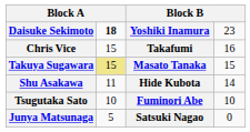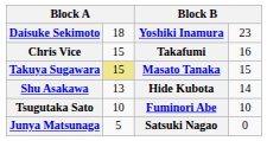 <table class="wikitable" style="margin: 1em auto 1em auto;text-align:center">
 <tr>
 <th colspan="2" style="width:50%">Block A</th>
 <th colspan="2" style="width:50%">Block B</th>
 </tr>
 <tr>
 <th><a href='#'>Daisuke Sekimoto</a></th>
-<td style="width:35px"><strong>18</strong></td>
+<td style="width:35px">18</td>
 <th><a href='#'>Yoshiki Inamura</a></th>
 <td style="width:35px">23</td>
 </tr>
 <tr>
 <th>Chris Vice</th>
 <td>15</td>
 <th>Takafumi</th>
 <td>16</td>
 </tr>
 <tr>
 <th><a href='#'>Takuya Sugawara</a></th>
 <td style="background: khaki;">15</td>
 <th><a href='#'>Masato Tanaka</a></th>
 <td>15</td>
 </tr>
 <tr>
 <th><a href='#'>Shu Asakawa</a></th>
-<td>11</td>
+<td>13</td>
 <th>Hide Kubota</th>
 <td>14</td>
 </tr>
 <tr>
 <th>Tsugutaka Sato</th>
 <td>10</td>
 <th><a href='#'>Fuminori Abe</a></th>
 <td>10</td>
 </tr>
 <tr>
 <th><a href='#'>Junya Matsunaga</a></th>
 <td>5</td>
 <th>Satsuki Nagao</th>
 <td>0</td>
 </tr>
 </table>
